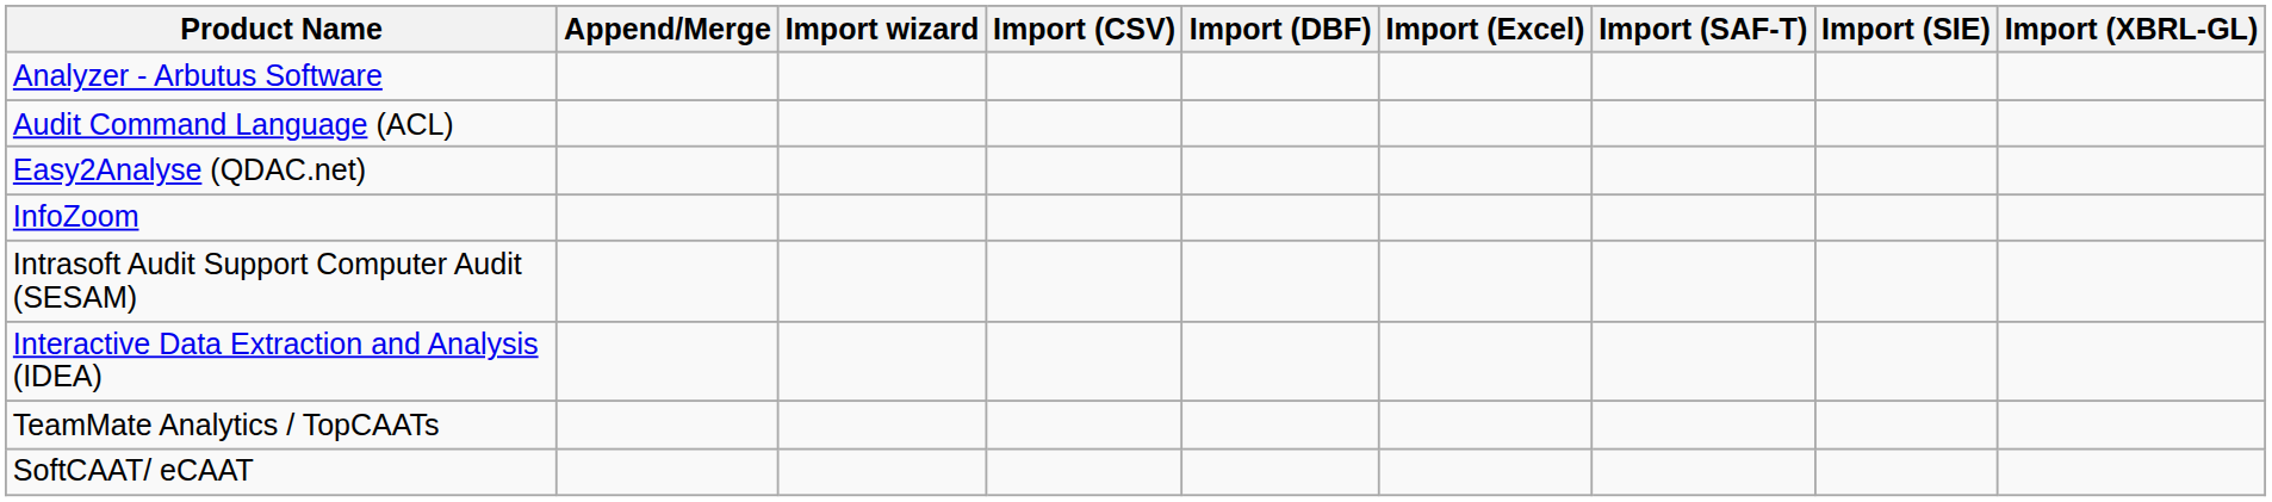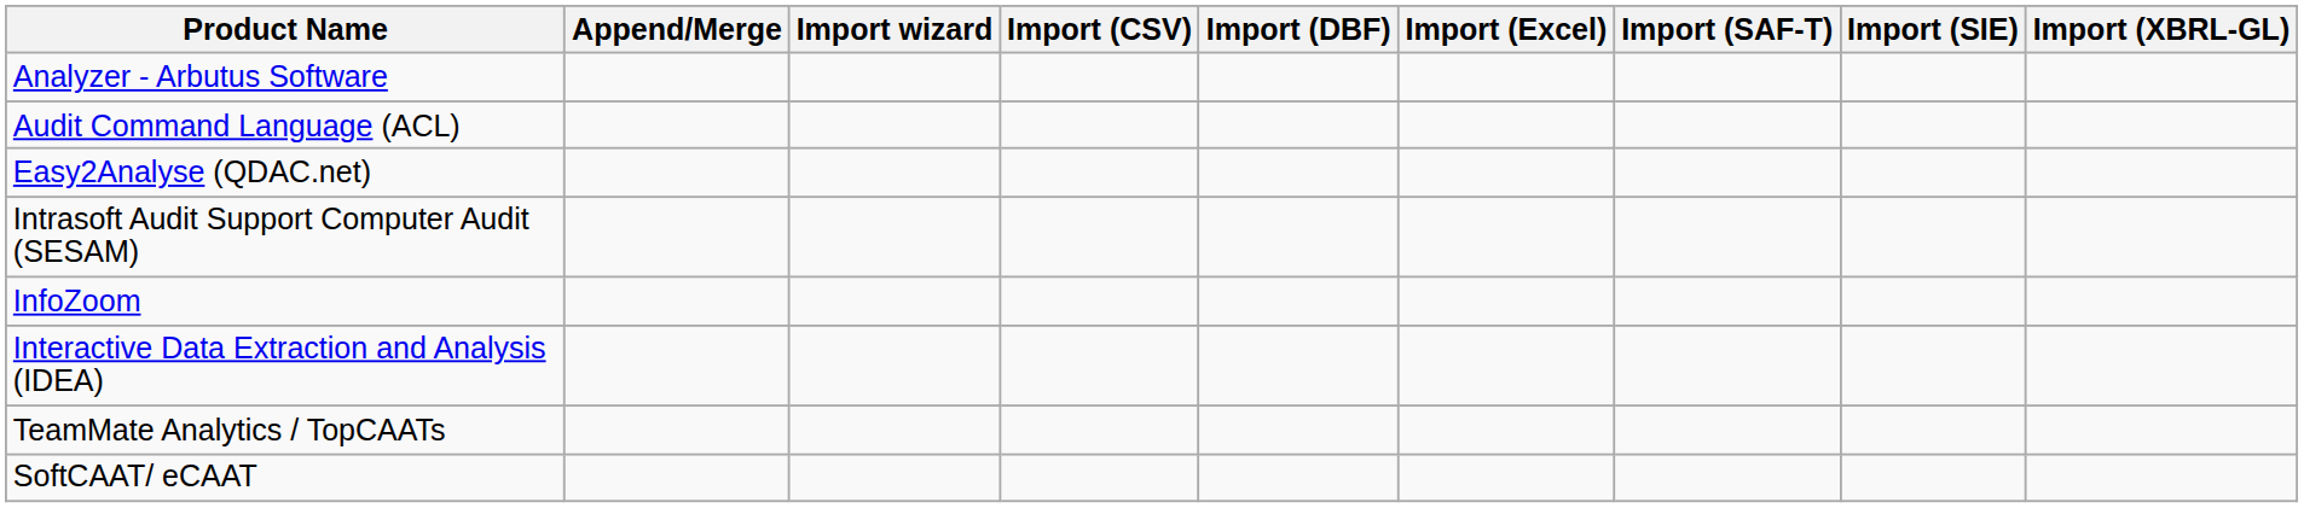 <table class="wikitable sortable" style="text-align: center; font-size: 85%; width: auto; table-layout: fixed;">
 <tr>
 <th style="width: 18em">Product Name</th>
 <th>Append/Merge</th>
 <th>Import wizard</th>
 <th>Import (CSV)</th>
 <th>Import (DBF)</th>
 <th>Import (Excel)</th>
 <th>Import (SAF-T)</th>
 <th>Import (SIE)</th>
 <th>Import (XBRL-GL)</th>
 </tr>
 <tr>
 <td style="text-align: left"><a href='#'>Analyzer - Arbutus Software</a></td>
 <td></td>
 <td></td>
 <td></td>
 <td></td>
 <td></td>
 <td></td>
 <td></td>
 <td></td>
 </tr>
 <tr>
 <td style="text-align: left"><a href='#'>Audit Command Language</a> (ACL)</td>
 <td></td>
 <td></td>
 <td></td>
 <td></td>
 <td></td>
 <td></td>
 <td></td>
 <td></td>
 </tr>
 <tr>
 <td style="text-align: left"><a href='#'>Easy2Analyse</a> (QDAC.net)</td>
 <td></td>
 <td></td>
 <td></td>
 <td></td>
 <td></td>
 <td></td>
 <td></td>
 <td></td>
 </tr>
 <tr>
-<td style="text-align: left"><a href='#'>InfoZoom</a></td>
+<td style="text-align: left">Intrasoft Audit Support Computer Audit (SESAM)</td>
 <td></td>
 <td></td>
 <td></td>
 <td></td>
 <td></td>
 <td></td>
 <td></td>
 <td></td>
 </tr>
 <tr>
-<td style="text-align: left">Intrasoft Audit Support Computer Audit (SESAM)</td>
+<td style="text-align: left"><a href='#'>InfoZoom</a></td>
 <td></td>
 <td></td>
 <td></td>
 <td></td>
 <td></td>
 <td></td>
 <td></td>
 <td></td>
 </tr>
 <tr>
 <td style="text-align: left"><a href='#'>Interactive Data Extraction and Analysis</a> (IDEA)</td>
 <td></td>
 <td></td>
 <td></td>
 <td></td>
 <td></td>
 <td></td>
 <td></td>
 <td></td>
 </tr>
 <tr>
 <td style="text-align: left">TeamMate Analytics / TopCAATs</td>
 <td></td>
 <td></td>
 <td></td>
 <td></td>
 <td></td>
 <td></td>
 <td></td>
 <td></td>
 </tr>
 <tr>
 <td style="text-align: left">SoftCAAT/ eCAAT</td>
 <td></td>
 <td></td>
 <td></td>
 <td></td>
 <td></td>
 <td></td>
 <td></td>
 <td></td>
 </tr>
 </table>
